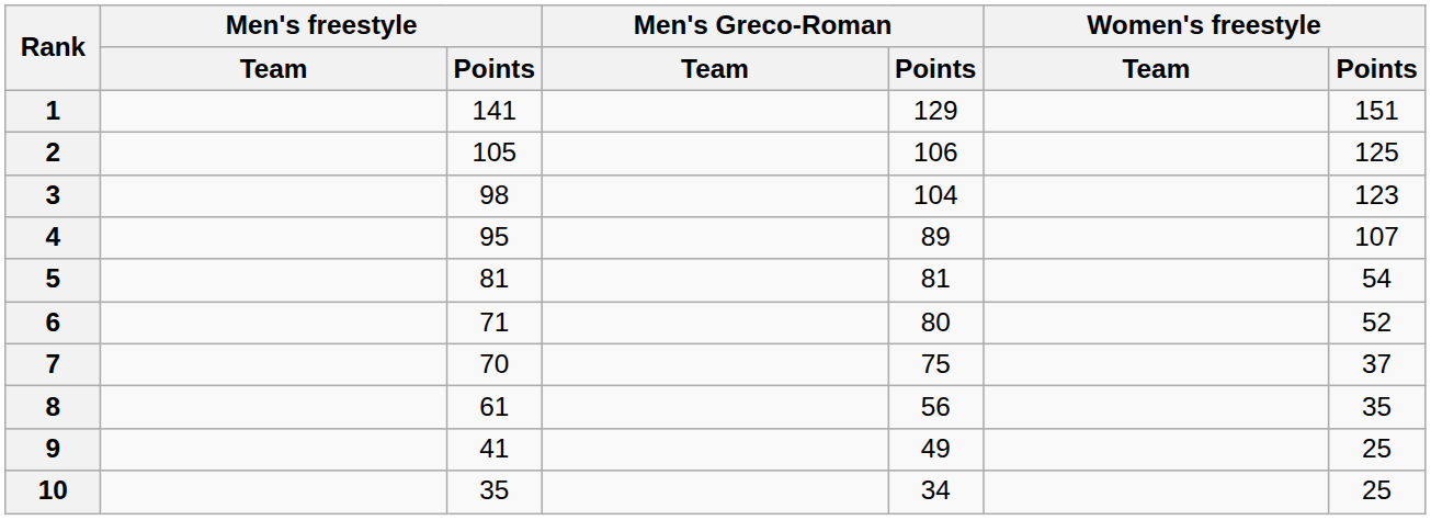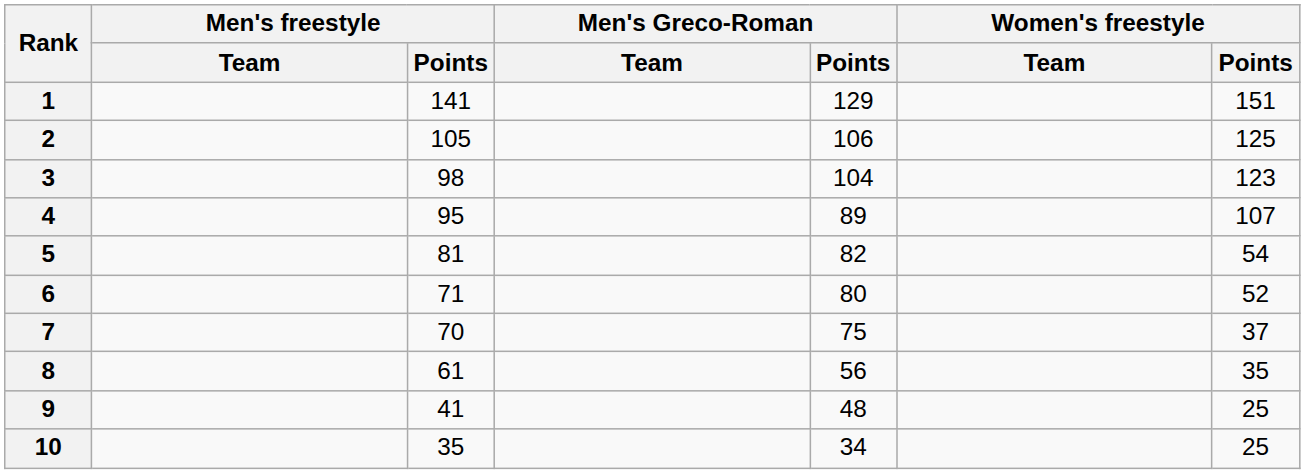 <table class="wikitable" style="text-align:center;">
 <tr>
 <th rowspan="2" width="50">Rank</th>
 <th colspan="2">Men's freestyle</th>
 <th colspan="2">Men's Greco-Roman</th>
 <th colspan="2">Women's freestyle</th>
 </tr>
 <tr>
 <th width="200">Team</th>
 <th width="50">Points</th>
 <th width="200">Team</th>
 <th width="50">Points</th>
 <th width="200">Team</th>
 <th width="50">Points</th>
 </tr>
 <tr>
 <th>1</th>
 <td align="left"></td>
 <td>141</td>
 <td align="left"></td>
 <td>129</td>
 <td align="left"></td>
 <td>151</td>
 </tr>
 <tr>
 <th>2</th>
 <td align="left"></td>
 <td>105</td>
 <td align="left"></td>
 <td>106</td>
 <td align="left"></td>
 <td>125</td>
 </tr>
 <tr>
 <th>3</th>
 <td align="left"></td>
 <td>98</td>
 <td align="left"></td>
 <td>104</td>
 <td align="left"></td>
 <td>123</td>
 </tr>
 <tr>
 <th>4</th>
 <td align="left"></td>
 <td>95</td>
 <td align="left"></td>
 <td>89</td>
 <td align="left"></td>
 <td>107</td>
 </tr>
 <tr>
 <th>5</th>
 <td align="left"></td>
 <td>81</td>
 <td align="left"></td>
-<td>81</td>
+<td>82</td>
 <td align="left"></td>
 <td>54</td>
 </tr>
 <tr>
 <th>6</th>
 <td align="left"></td>
 <td>71</td>
 <td align="left"></td>
 <td>80</td>
 <td align="left"></td>
 <td>52</td>
 </tr>
 <tr>
 <th>7</th>
 <td align="left"></td>
 <td>70</td>
 <td align="left"></td>
 <td>75</td>
 <td align="left"></td>
 <td>37</td>
 </tr>
 <tr>
 <th>8</th>
 <td align="left"></td>
 <td>61</td>
 <td align="left"></td>
 <td>56</td>
 <td align="left"></td>
 <td>35</td>
 </tr>
 <tr>
 <th>9</th>
 <td align="left"></td>
 <td>41</td>
 <td align="left"></td>
-<td>49</td>
+<td>48</td>
 <td align="left"></td>
 <td>25</td>
 </tr>
 <tr>
 <th>10</th>
 <td align="left"></td>
 <td>35</td>
 <td align="left"></td>
 <td>34</td>
 <td align="left"></td>
 <td>25</td>
 </tr>
 </table>
